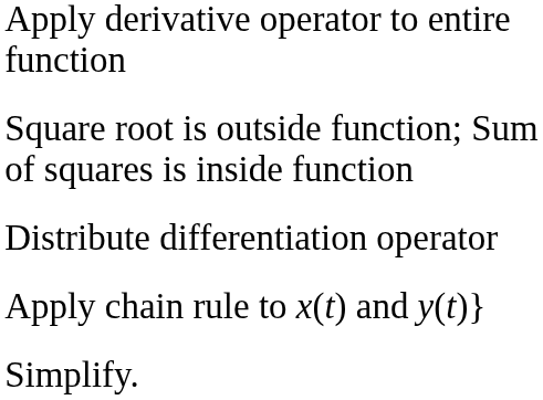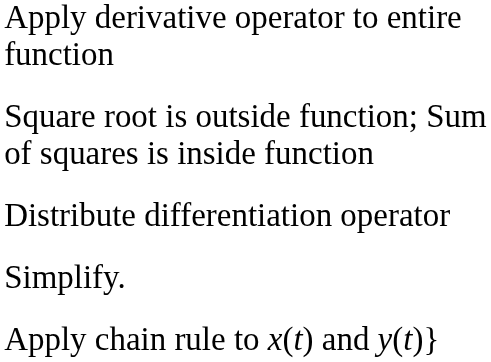 <table cellpadding=5>
 <tr>
 <td></td>
 <td width="250pt">Apply derivative operator to entire function</td>
 </tr>
 <tr>
 <td></td>
 <td>Square root is outside function; Sum of squares is inside function</td>
 </tr>
 <tr>
 <td></td>
 <td>Distribute differentiation operator</td>
 </tr>
 <tr>
 <td></td>
-<td>Apply chain rule to <em>x</em>(<em>t</em>) and <em>y</em>(<em>t</em>)}</td>
+<td>Simplify.</td>
 </tr>
 <tr>
 <td></td>
-<td>Simplify.</td>
+<td>Apply chain rule to <em>x</em>(<em>t</em>) and <em>y</em>(<em>t</em>)}</td>
 </tr>
 <tr>
 </tr>
 </table>
